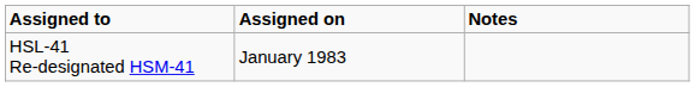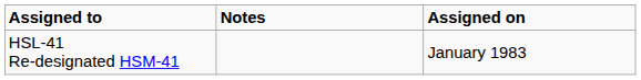 <table class="wikitable" style="width: 70%;">
 <tr>
 <td style="width: 200px;"><strong>Assigned to</strong></td>
+<td><strong>Notes</strong></td>
 <td style="width: 200px;"><strong>Assigned on</strong></td>
-<td><strong>Notes</strong></td>
 </tr>
 <tr>
 <td>HSL-41<br>Re-designated <a href='#'>HSM-41</a></td>
+<td></td>
 <td>January 1983</td>
-<td></td>
 </tr>
 </table>
